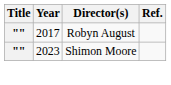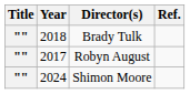 <table class="wikitable plainrowheaders" style="text-align:center;">
 <tr>
 <th>Title</th>
 <th>Year</th>
 <th>Director(s)</th>
 <th>Ref.</th>
 </tr>
 <tr>
 <th scope="row">""</th>
+<td>2018</td>
+<td>Brady Tulk</td>
+<td></td>
+</tr>
+<tr>
+<th scope="row">""</th>
 <td>2017</td>
 <td>Robyn August</td>
 <td></td>
 </tr>
 <tr>
 <th scope="row">""</th>
-<td>2023</td>
+<td>2024</td>
 <td>Shimon Moore</td>
 <td></td>
 </tr>
 </table>
